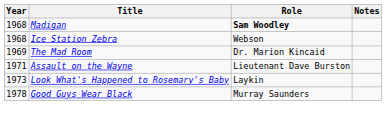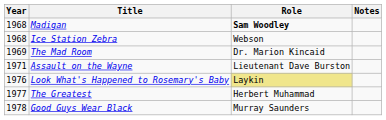 <table class="wikitable">
 <tr>
 <th>Year</th>
 <th>Title</th>
 <th>Role</th>
 <th>Notes</th>
 </tr>
 <tr>
 <td>1968</td>
 <td><em><a href='#'>Madigan</a></em></td>
 <td><strong>Sam Woodley</strong></td>
 <td></td>
 </tr>
 <tr>
 <td>1968</td>
 <td><em><a href='#'>Ice Station Zebra</a></em></td>
 <td>Webson</td>
 <td></td>
 </tr>
 <tr>
 <td>1969</td>
 <td><em><a href='#'>The Mad Room</a></em></td>
 <td>Dr. Marion Kincaid</td>
 <td></td>
 </tr>
 <tr>
 <td>1971</td>
 <td><em><a href='#'>Assault on the Wayne</a></em></td>
 <td>Lieutenant Dave Burston</td>
 <td></td>
 </tr>
 <tr>
-<td>1973</td>
+<td>1976</td>
 <td><em><a href='#'>Look What's Happened to Rosemary's Baby</a></em></td>
-<td>Laykin</td>
+<td style="background: khaki;">Laykin</td>
+<td></td>
+</tr>
+<tr>
+<td>1977</td>
+<td><em><a href='#'>The Greatest</a></em></td>
+<td>Herbert Muhammad</td>
 <td></td>
 </tr>
 <tr>
 <td>1978</td>
 <td><em><a href='#'>Good Guys Wear Black</a></em></td>
 <td>Murray Saunders</td>
 <td></td>
 </tr>
 </table>
